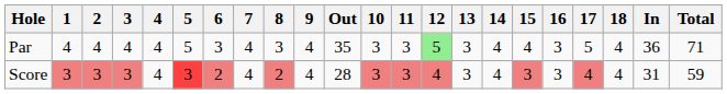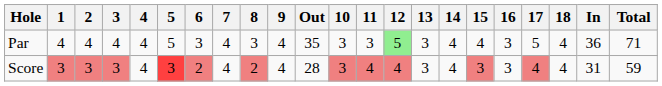 <table class=wikitable style="font-size: 95%; text-align:center">
 <tr>
 <th align="left">Hole</th>
 <th style="width:20px">1</th>
 <th style="width:20px">2</th>
 <th style="width:20px">3</th>
 <th style="width:20px">4</th>
 <th style="width:20px">5</th>
 <th style="width:20px">6</th>
 <th style="width:20px">7</th>
 <th style="width:20px">8</th>
 <th style="width:20px">9</th>
 <th style="width:25px">Out</th>
 <th style="width:20px">10</th>
 <th style="width:20px">11</th>
 <th style="width:20px">12</th>
 <th style="width:20px">13</th>
 <th style="width:20px">14</th>
 <th style="width:20px">15</th>
 <th style="width:20px">16</th>
 <th style="width:20px">17</th>
 <th style="width:20px">18</th>
 <th style="width:25px">In</th>
 <th style="width:40px">Total</th>
 </tr>
 <tr>
 <td align=left>Par</td>
 <td>4</td>
 <td>4</td>
 <td>4</td>
 <td>4</td>
 <td>5</td>
 <td>3</td>
 <td>4</td>
 <td>3</td>
 <td>4</td>
 <td>35</td>
 <td>3</td>
 <td>3</td>
 <td style="background: lightgreen;">5</td>
 <td>3</td>
 <td>4</td>
 <td>4</td>
 <td>3</td>
 <td>5</td>
 <td>4</td>
 <td>36</td>
 <td>71</td>
 </tr>
 <tr>
 <td align=left>Score</td>
 <td style="background:#f08080;">3</td>
 <td style="background:#f08080;">3</td>
 <td style="background:#f08080;">3</td>
 <td>4</td>
 <td style="background:#ff4040;">3</td>
 <td style="background:#f08080;">2</td>
 <td>4</td>
 <td style="background:#f08080;">2</td>
 <td>4</td>
 <td>28</td>
 <td style="background:#f08080;">3</td>
-<td style="background:#f08080;">3</td>
+<td style="background:#f08080;">4</td>
 <td style="background:#f08080;">4</td>
 <td>3</td>
 <td>4</td>
 <td style="background:#f08080;">3</td>
 <td>3</td>
 <td style="background:#f08080;">4</td>
 <td>4</td>
 <td>31</td>
 <td>59</td>
 </tr>
 </table>
